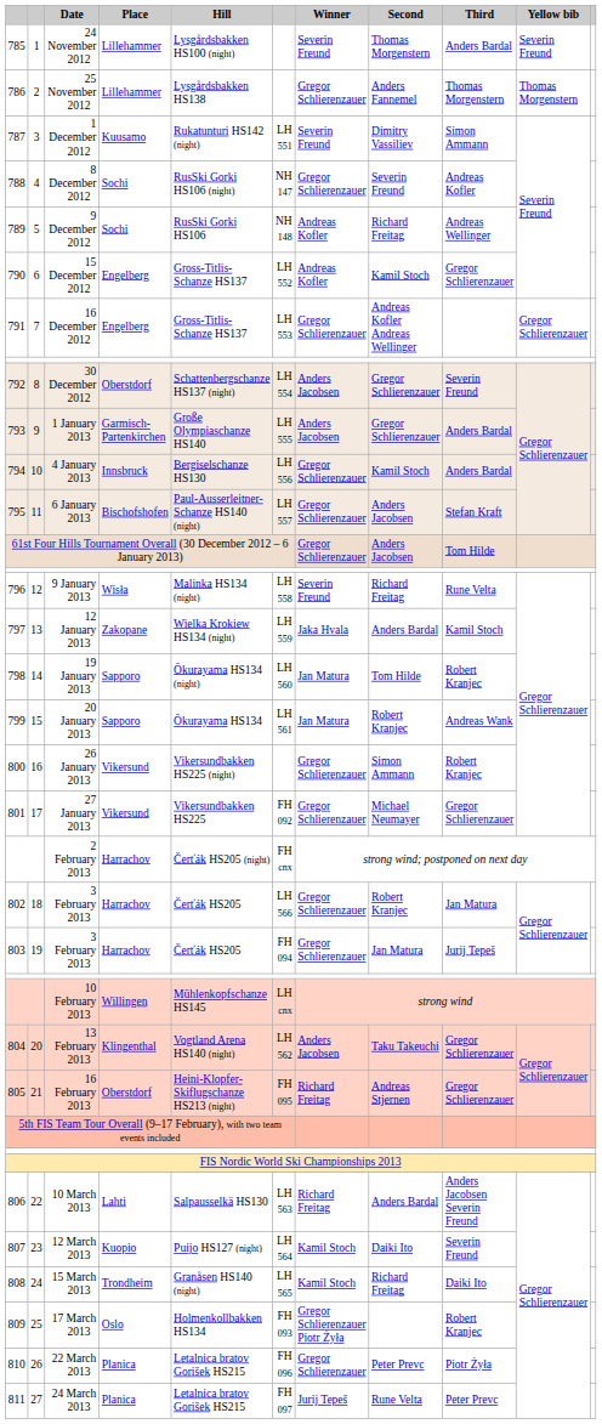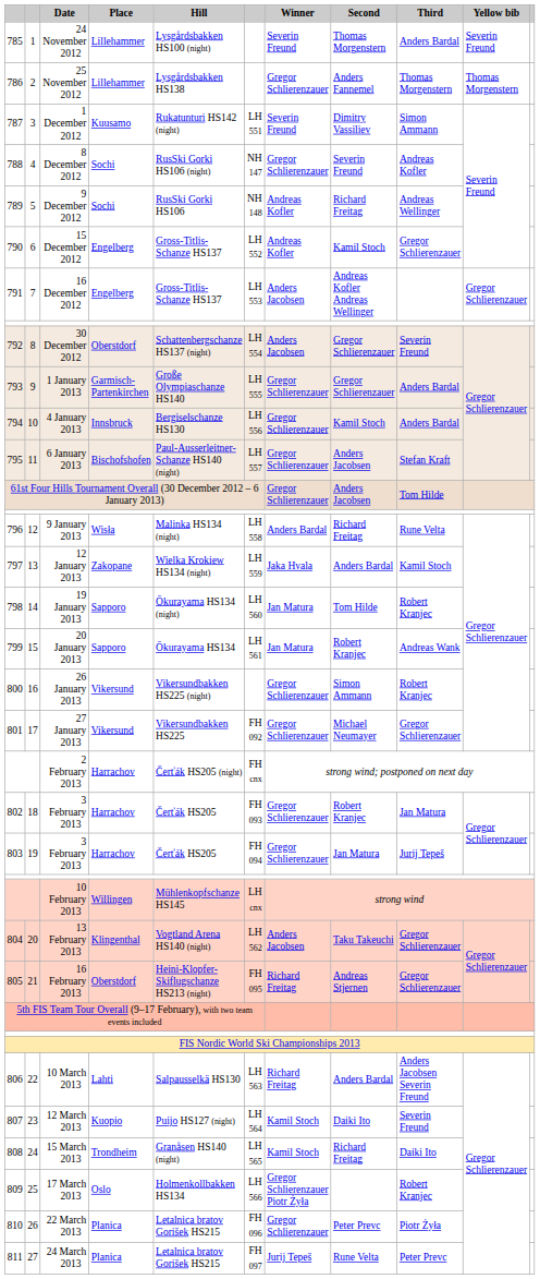 <table class="wikitable plainrowheaders" style="background:#fff; font-size:86%; line-height:16px; border:grey solid 1px; border-collapse:collapse;">
 <tr>
 <th scope="col" style="background:#ccc; width=20 px;"></th>
 <th scope="col" style="background:#ccc; width=30 px;"></th>
 <th scope="col" style="background:#ccc; width:120px;">Date</th>
 <th scope="col" style="background:#ccc; width:200px;">Place</th>
 <th scope="col" style="background:#ccc; width:240px;">Hill</th>
 <th scope="col" style="background:#ccc; width:40px;"></th>
 <th scope="col" style="background:#ccc; width:185px;">Winner</th>
 <th scope="col" style="background:#ccc; width:185px;">Second</th>
 <th scope="col" style="background:#ccc; width:185px;">Third</th>
 <th scope="col" style="background:#ccc; width:180px;">Yellow bib</th>
 <th scope="col" style="background:#ccc; width:10px;"></th>
 </tr>
 <tr>
 <td align=center>785</td>
 <td align=center>1</td>
 <td align=right>24 November 2012  </td>
 <td> <a href='#'>Lillehammer</a></td>
 <td><a href='#'>Lysgårdsbakken</a> HS100 <small>(night)</small></td>
 <td align=right></td>
 <td> <a href='#'>Severin Freund</a></td>
 <td> <a href='#'>Thomas Morgenstern</a></td>
 <td> <a href='#'>Anders Bardal</a></td>
 <td> <a href='#'>Severin Freund</a></td>
 <td></td>
 </tr>
 <tr>
 <td align=center>786</td>
 <td align=center>2</td>
 <td align=right>25 November 2012  </td>
 <td> <a href='#'>Lillehammer</a></td>
 <td><a href='#'>Lysgårdsbakken</a> HS138</td>
 <td align=right></td>
 <td> <a href='#'>Gregor Schlierenzauer</a></td>
 <td> <a href='#'>Anders Fannemel</a></td>
 <td> <a href='#'>Thomas Morgenstern</a></td>
 <td> <a href='#'>Thomas Morgenstern</a></td>
 <td></td>
 </tr>
 <tr>
 <td align=center>787</td>
 <td align=center>3</td>
 <td align=right>1 December 2012  </td>
 <td> <a href='#'>Kuusamo</a></td>
 <td><a href='#'>Rukatunturi</a> HS142 <small>(night)</small></td>
 <td align=right>LH <sub>551</sub></td>
 <td> <a href='#'>Severin Freund</a></td>
 <td> <a href='#'>Dimitry Vassiliev</a></td>
 <td> <a href='#'>Simon Ammann</a></td>
 <td rowspan=4> <a href='#'>Severin Freund</a></td>
 <td></td>
 </tr>
 <tr>
 <td align=center>788</td>
 <td align=center>4</td>
 <td align=right>8 December 2012  </td>
 <td> <a href='#'>Sochi</a></td>
 <td><a href='#'>RusSki Gorki</a> HS106 <small>(night)</small></td>
 <td align=right>NH <sub>147</sub></td>
 <td> <a href='#'>Gregor Schlierenzauer</a></td>
 <td> <a href='#'>Severin Freund</a></td>
 <td> <a href='#'>Andreas Kofler</a></td>
 <td></td>
 </tr>
 <tr>
 <td align=center>789</td>
 <td align=center>5</td>
 <td align=right>9 December 2012  </td>
 <td> <a href='#'>Sochi</a></td>
 <td><a href='#'>RusSki Gorki</a> HS106</td>
 <td align=right>NH <sub>148</sub></td>
 <td> <a href='#'>Andreas Kofler</a></td>
 <td> <a href='#'>Richard Freitag</a></td>
 <td> <a href='#'>Andreas Wellinger</a></td>
 <td></td>
 </tr>
 <tr>
 <td align=center>790</td>
 <td align=center>6</td>
 <td align=right>15 December 2012  </td>
 <td> <a href='#'>Engelberg</a></td>
 <td><a href='#'>Gross-Titlis-Schanze</a> HS137</td>
 <td align=right>LH <sub>552</sub></td>
 <td> <a href='#'>Andreas Kofler</a></td>
 <td> <a href='#'>Kamil Stoch</a></td>
 <td> <a href='#'>Gregor Schlierenzauer</a></td>
 <td></td>
 </tr>
 <tr>
 <td align=center>791</td>
 <td align=center>7</td>
 <td align=right>16 December 2012  </td>
 <td> <a href='#'>Engelberg</a></td>
 <td><a href='#'>Gross-Titlis-Schanze</a> HS137</td>
 <td align=right>LH <sub>553</sub></td>
-<td> <a href='#'>Gregor Schlierenzauer</a></td>
+<td> <a href='#'>Anders Jacobsen</a></td>
 <td> <a href='#'>Andreas Kofler</a><br> <a href='#'>Andreas Wellinger</a></td>
 <td></td>
 <td> <a href='#'>Gregor Schlierenzauer</a></td>
 <td></td>
 </tr>
 <tr>
 <td colspan=11></td>
 </tr>
 <tr bgcolor=#F5EADF>
 <td align=center>792</td>
 <td align=center>8</td>
 <td align=right>30 December 2012  </td>
 <td> <a href='#'>Oberstdorf</a></td>
 <td><a href='#'>Schattenbergschanze</a> HS137 <small>(night)</small></td>
 <td align=right>LH <sub>554</sub></td>
 <td> <a href='#'>Anders Jacobsen</a></td>
 <td> <a href='#'>Gregor Schlierenzauer</a></td>
 <td> <a href='#'>Severin Freund</a></td>
 <td rowspan=4> <a href='#'>Gregor Schlierenzauer</a></td>
 <td></td>
 </tr>
 <tr bgcolor=#F5EADF>
 <td align=center>793</td>
 <td align=center>9</td>
 <td align=right>1 January 2013  </td>
 <td> <a href='#'>Garmisch-Partenkirchen</a></td>
 <td><a href='#'>Große Olympiaschanze</a> HS140</td>
 <td align=right>LH <sub>555</sub></td>
-<td> <a href='#'>Anders Jacobsen</a></td>
+<td> <a href='#'>Gregor Schlierenzauer</a></td>
 <td> <a href='#'>Gregor Schlierenzauer</a></td>
 <td> <a href='#'>Anders Bardal</a></td>
 <td></td>
 </tr>
 <tr bgcolor=#F5EADF>
 <td align=center>794</td>
 <td align=center>10</td>
 <td align=right>4 January 2013  </td>
 <td> <a href='#'>Innsbruck</a></td>
 <td><a href='#'>Bergiselschanze</a> HS130</td>
 <td align=right>LH <sub>556</sub></td>
 <td> <a href='#'>Gregor Schlierenzauer</a></td>
 <td> <a href='#'>Kamil Stoch</a></td>
 <td> <a href='#'>Anders Bardal</a></td>
 <td></td>
 </tr>
 <tr bgcolor=#F5EADF>
 <td align=center>795</td>
 <td align=center>11</td>
 <td align=right>6 January 2013  </td>
 <td> <a href='#'>Bischofshofen</a></td>
 <td><a href='#'>Paul-Ausserleitner-Schanze</a> HS140 <small>(night)</small></td>
 <td align=right>LH <sub>557</sub></td>
 <td> <a href='#'>Gregor Schlierenzauer</a></td>
 <td> <a href='#'>Anders Jacobsen</a></td>
 <td> <a href='#'>Stefan Kraft</a></td>
 <td></td>
 </tr>
 <tr bgcolor=#EFDECD>
 <td colspan=6 align=center><a href='#'>61st Four Hills Tournament Overall</a> (30 December 2012 – 6 January 2013)</td>
 <td> <a href='#'>Gregor Schlierenzauer</a></td>
 <td> <a href='#'>Anders Jacobsen</a></td>
 <td> <a href='#'>Tom Hilde</a></td>
 <td colspan=2></td>
 </tr>
 <tr>
 <td colspan=11></td>
 </tr>
 <tr>
 <td align=center>796</td>
 <td align=center>12</td>
 <td align=right>9 January 2013  </td>
 <td> <a href='#'>Wisła</a></td>
 <td><a href='#'>Malinka</a> HS134 <small>(night)</small></td>
 <td align=right>LH <sub>558</sub></td>
-<td> <a href='#'>Severin Freund</a></td>
+<td> <a href='#'>Anders Bardal</a></td>
 <td> <a href='#'>Richard Freitag</a></td>
 <td> <a href='#'>Rune Velta</a></td>
 <td rowspan=6> <a href='#'>Gregor Schlierenzauer</a></td>
 <td></td>
 </tr>
 <tr>
 <td align=center>797</td>
 <td align=center>13</td>
 <td align=right>12 January 2013  </td>
 <td> <a href='#'>Zakopane</a></td>
 <td><a href='#'>Wielka Krokiew</a> HS134 <small>(night)</small></td>
 <td align=right>LH <sub>559</sub></td>
 <td><a href='#'>Jaka Hvala</a></td>
 <td> <a href='#'>Anders Bardal</a></td>
 <td> <a href='#'>Kamil Stoch</a></td>
 <td></td>
 </tr>
 <tr>
 <td align=center>798</td>
 <td align=center>14</td>
 <td align=right>19 January 2013  </td>
 <td> <a href='#'>Sapporo</a></td>
 <td><a href='#'>Ōkurayama</a> HS134 <small>(night)</small></td>
 <td align=right>LH <sub>560</sub></td>
 <td> <a href='#'>Jan Matura</a></td>
 <td> <a href='#'>Tom Hilde</a></td>
 <td> <a href='#'>Robert Kranjec</a></td>
 <td></td>
 </tr>
 <tr>
 <td align=center>799</td>
 <td align=center>15</td>
 <td align=right>20 January 2013  </td>
 <td> <a href='#'>Sapporo</a></td>
 <td><a href='#'>Ōkurayama</a> HS134</td>
 <td align=right>LH <sub>561</sub></td>
 <td> <a href='#'>Jan Matura</a></td>
 <td> <a href='#'>Robert Kranjec</a></td>
 <td> <a href='#'>Andreas Wank</a></td>
 <td></td>
 </tr>
 <tr>
 <td align=center>800</td>
 <td align=center>16</td>
 <td align=right>26 January 2013  </td>
 <td> <a href='#'>Vikersund</a></td>
 <td><a href='#'>Vikersundbakken</a> HS225 <small>(night)</small></td>
 <td align=right></td>
 <td> <a href='#'>Gregor Schlierenzauer</a></td>
 <td> <a href='#'>Simon Ammann</a></td>
 <td> <a href='#'>Robert Kranjec</a></td>
 <td></td>
 </tr>
 <tr>
 <td align=center>801</td>
 <td align=center>17</td>
 <td align=right>27 January 2013  </td>
 <td> <a href='#'>Vikersund</a></td>
 <td><a href='#'>Vikersundbakken</a> HS225</td>
 <td align=right>FH <sub>092</sub></td>
 <td> <a href='#'>Gregor Schlierenzauer</a></td>
 <td> <a href='#'>Michael Neumayer</a></td>
 <td> <a href='#'>Gregor Schlierenzauer</a></td>
 <td></td>
 </tr>
 <tr>
 <td colspan=2></td>
 <td align=right>2 February 2013  </td>
 <td> <a href='#'>Harrachov</a></td>
 <td><a href='#'>Čerťák</a> HS205 <small>(night)</small></td>
 <td align=right>FH <sub>cnx</sub></td>
 <td colspan=5 align=center><em>strong wind; postponed on next day </em></td>
 </tr>
 <tr>
 <td align=center>802</td>
 <td align=center>18</td>
 <td align=right>3 February 2013  </td>
 <td> <a href='#'>Harrachov</a></td>
 <td><a href='#'>Čerťák</a> HS205</td>
-<td align=right>LH <sub>566</sub></td>
+<td align=right>FH <sub>093</sub></td>
 <td> <a href='#'>Gregor Schlierenzauer</a></td>
 <td> <a href='#'>Robert Kranjec</a></td>
 <td> <a href='#'>Jan Matura</a></td>
 <td rowspan=2> <a href='#'>Gregor Schlierenzauer</a></td>
 <td></td>
 </tr>
 <tr>
 <td align=center>803</td>
 <td align=center>19</td>
 <td align=right>3 February 2013  </td>
 <td> <a href='#'>Harrachov</a></td>
 <td><a href='#'>Čerťák</a> HS205</td>
 <td align=right>FH <sub>094</sub></td>
 <td> <a href='#'>Gregor Schlierenzauer</a></td>
 <td> <a href='#'>Jan Matura</a></td>
 <td> <a href='#'>Jurij Tepeš</a></td>
 <td></td>
 </tr>
 <tr>
 <td colspan=11></td>
 </tr>
 <tr bgcolor=#FFD4C7>
 <td colspan=2></td>
 <td align=right>10 February 2013  </td>
 <td> <a href='#'>Willingen</a></td>
 <td><a href='#'>Mühlenkopfschanze</a> HS145</td>
 <td align=right>LH <sub>cnx</sub></td>
 <td colspan=5 align=center><em>strong wind </em></td>
 </tr>
 <tr bgcolor=#FFD4C7>
 <td align=center>804</td>
 <td align=center>20</td>
 <td align=right>13 February 2013  </td>
 <td> <a href='#'>Klingenthal</a></td>
 <td><a href='#'>Vogtland Arena</a> HS140 <small>(night)</small></td>
 <td align=right>LH <sub>562</sub></td>
 <td> <a href='#'>Anders Jacobsen</a></td>
 <td><a href='#'>Taku Takeuchi</a></td>
 <td> <a href='#'>Gregor Schlierenzauer</a></td>
 <td rowspan=2> <a href='#'>Gregor Schlierenzauer</a></td>
 <td></td>
 </tr>
 <tr bgcolor=#FFD4C7>
 <td align=center>805</td>
 <td align=center>21</td>
 <td align=right>16 February 2013  </td>
 <td> <a href='#'>Oberstdorf</a></td>
 <td><a href='#'>Heini-Klopfer-Skiflugschanze</a> HS213 <small>(night)</small></td>
 <td align=right>FH <sub>095</sub></td>
 <td> <a href='#'>Richard Freitag</a></td>
 <td> <a href='#'>Andreas Stjernen</a></td>
 <td> <a href='#'>Gregor Schlierenzauer</a></td>
 <td></td>
 </tr>
 <tr bgcolor=#FFBCA8>
 <td colspan=6 align=center><a href='#'>5th FIS Team Tour Overall</a> (9–17 February), <small>with two team events included</small></td>
 <td></td>
 <td></td>
 <td></td>
 <td colspan=2></td>
 </tr>
 <tr>
 <td colspan=11></td>
 </tr>
 <tr style="background:#FFEBAD">
 <td colspan=11 align=center><a href='#'>FIS Nordic World Ski Championships 2013</a></td>
 </tr>
 <tr>
 <td align=center>806</td>
 <td align=center>22</td>
 <td align=right>10 March 2013  </td>
 <td> <a href='#'>Lahti</a></td>
 <td><a href='#'>Salpausselkä</a> HS130</td>
 <td align=right>LH <sub>563</sub></td>
 <td> <a href='#'>Richard Freitag</a></td>
 <td> <a href='#'>Anders Bardal</a></td>
 <td> <a href='#'>Anders Jacobsen</a><br> <a href='#'>Severin Freund</a></td>
 <td rowspan=6> <a href='#'>Gregor Schlierenzauer</a></td>
 <td></td>
 </tr>
 <tr>
 <td align=center>807</td>
 <td align=center>23</td>
 <td align=right>12 March 2013  </td>
 <td> <a href='#'>Kuopio</a></td>
 <td><a href='#'>Puijo</a> HS127 <small>(night)</small></td>
 <td align=right>LH <sub>564</sub></td>
 <td> <a href='#'>Kamil Stoch</a></td>
 <td> <a href='#'>Daiki Ito</a></td>
 <td> <a href='#'>Severin Freund</a></td>
 <td></td>
 </tr>
 <tr>
 <td align=center>808</td>
 <td align=center>24</td>
 <td align=right>15 March 2013  </td>
 <td> <a href='#'>Trondheim</a></td>
 <td><a href='#'>Granåsen</a> HS140 <small>(night)</small></td>
 <td align=right>LH <sub>565</sub></td>
 <td> <a href='#'>Kamil Stoch</a></td>
 <td> <a href='#'>Richard Freitag</a></td>
 <td> <a href='#'>Daiki Ito</a></td>
 <td></td>
 </tr>
 <tr>
 <td align=center>809</td>
 <td align=center>25</td>
 <td align=right>17 March 2013  </td>
 <td> <a href='#'>Oslo</a></td>
 <td><a href='#'>Holmenkollbakken</a> HS134</td>
-<td align=right>FH <sub>093</sub></td>
+<td align=right>LH <sub>566</sub></td>
 <td> <a href='#'>Gregor Schlierenzauer</a><br> <a href='#'>Piotr Żyła</a></td>
 <td></td>
 <td> <a href='#'>Robert Kranjec</a></td>
 <td></td>
 </tr>
 <tr>
 <td align=center>810</td>
 <td align=center>26</td>
 <td align=right>22 March 2013  </td>
 <td> <a href='#'>Planica</a></td>
 <td><a href='#'>Letalnica bratov Gorišek</a> HS215</td>
 <td align=right>FH <sub>096 </sub></td>
 <td> <a href='#'>Gregor Schlierenzauer</a></td>
 <td> <a href='#'>Peter Prevc</a></td>
 <td> <a href='#'>Piotr Żyła</a></td>
 <td></td>
 </tr>
 <tr>
 <td align=center>811</td>
 <td align=center>27</td>
 <td align=right>24 March 2013  </td>
 <td> <a href='#'>Planica</a></td>
 <td><a href='#'>Letalnica bratov Gorišek</a> HS215</td>
 <td align=right>FH <sub>097</sub></td>
 <td> <a href='#'>Jurij Tepeš</a></td>
 <td> <a href='#'>Rune Velta</a></td>
 <td> <a href='#'>Peter Prevc</a></td>
 <td></td>
 </tr>
 </table>
